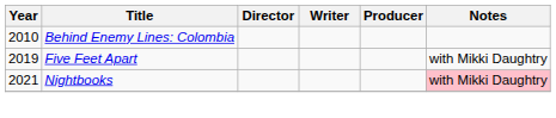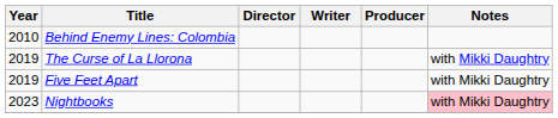 <table class="wikitable">
 <tr>
 <th>Year</th>
 <th>Title</th>
 <th width="65">Director</th>
 <th width="65">Writer</th>
 <th width="65">Producer</th>
 <th class="unsortable">Notes</th>
 </tr>
 <tr>
 <td>2010</td>
 <td><em><a href='#'>Behind Enemy Lines: Colombia</a></em></td>
 <td></td>
 <td></td>
 <td></td>
 <td></td>
 </tr>
 <tr>
 <td>2019</td>
+<td><em><a href='#'>The Curse of La Llorona</a></em></td>
+<td></td>
+<td></td>
+<td></td>
+<td>with <a href='#'>Mikki Daughtry</a></td>
+</tr>
+<tr>
+<td>2019</td>
 <td><em><a href='#'>Five Feet Apart</a></em></td>
 <td></td>
 <td></td>
 <td></td>
 <td>with Mikki Daughtry</td>
 </tr>
 <tr>
-<td>2021</td>
+<td>2023</td>
 <td><em><a href='#'>Nightbooks</a></em></td>
 <td></td>
 <td></td>
 <td></td>
 <td style="background: pink;">with Mikki Daughtry</td>
 </tr>
 <tr>
 </tr>
 </table>
